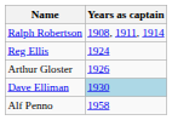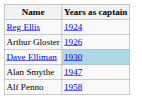 <table class="wikitable" style="font-size: 95%;">
 <tr>
 <th>Name</th>
 <th>Years as captain</th>
-</tr>
-<tr>
-<td><a href='#'>Ralph Robertson</a></td>
-<td><a href='#'>1908</a>, <a href='#'>1911</a>, <a href='#'>1914</a></td>
 </tr>
 <tr>
 <td><a href='#'>Reg Ellis</a></td>
 <td><a href='#'>1924</a></td>
 </tr>
 <tr>
 <td>Arthur Gloster</td>
 <td><a href='#'>1926</a></td>
 </tr>
 <tr>
 <td><a href='#'>Dave Elliman</a></td>
 <td style="background: lightblue;"><a href='#'>1930</a></td>
 </tr>
 <tr>
+<td>Alan Smythe</td>
+<td><a href='#'>1947</a></td>
+</tr>
+<tr>
 <td>Alf Penno</td>
 <td><a href='#'>1958</a></td>
 </tr>
 </table>
